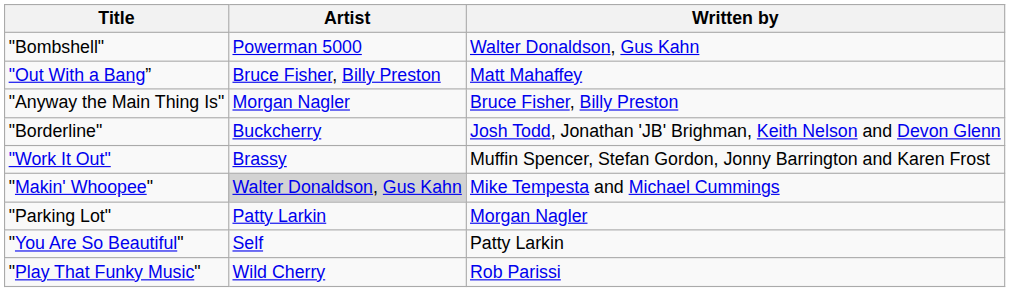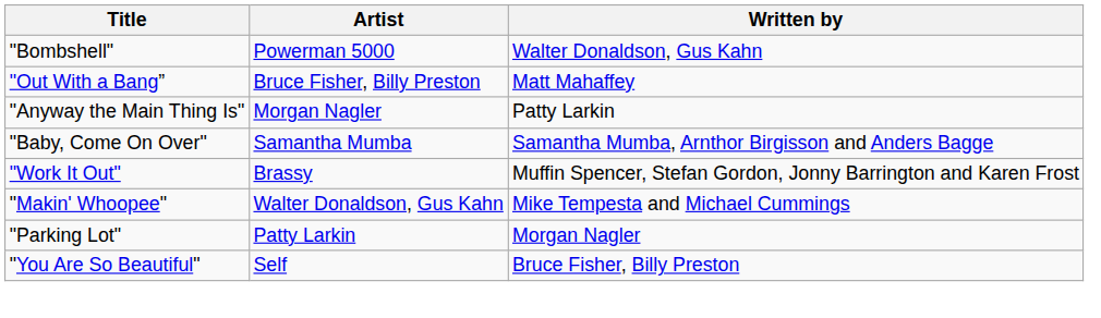 <table class="wikitable">
 <tr>
 <th>Title</th>
 <th>Artist</th>
 <th>Written by</th>
 </tr>
 <tr>
 <td>"Bombshell"</td>
 <td><a href='#'>Powerman 5000</a></td>
 <td><a href='#'>Walter Donaldson</a>, <a href='#'>Gus Kahn</a></td>
 </tr>
 <tr>
 <td><a href='#'>"Out With a Bang</a>”</td>
 <td><a href='#'>Bruce Fisher</a>, <a href='#'>Billy Preston</a></td>
 <td><a href='#'>Matt Mahaffey</a></td>
 </tr>
 <tr>
 <td>"Anyway the Main Thing Is"</td>
 <td><a href='#'>Morgan Nagler</a></td>
-<td><a href='#'>Bruce Fisher</a>, <a href='#'>Billy Preston</a></td>
+<td>Patty Larkin</td>
 </tr>
 <tr>
-<td>"Borderline"</td>
-<td><a href='#'>Buckcherry</a></td>
-<td><a href='#'>Josh Todd</a>, Jonathan 'JB' Brighman, <a href='#'>Keith Nelson</a> and <a href='#'>Devon Glenn</a></td>
+<td>"Baby, Come On Over"</td>
+<td><a href='#'>Samantha Mumba</a></td>
+<td><a href='#'>Samantha Mumba</a>, <a href='#'>Arnthor Birgisson</a> and <a href='#'>Anders Bagge</a></td>
 </tr>
 <tr>
 <td><a href='#'>"Work It Out"</a></td>
 <td><a href='#'>Brassy</a></td>
 <td>Muffin Spencer, Stefan Gordon, Jonny Barrington and Karen Frost</td>
 </tr>
 <tr>
 <td>"<a href='#'>Makin' Whoopee</a>"</td>
-<td style="background: lightgrey;"><a href='#'>Walter Donaldson</a>, <a href='#'>Gus Kahn</a></td>
+<td><a href='#'>Walter Donaldson</a>, <a href='#'>Gus Kahn</a></td>
 <td><a href='#'>Mike Tempesta</a> and <a href='#'>Michael Cummings</a></td>
 </tr>
 <tr>
 <td>"Parking Lot"</td>
 <td><a href='#'>Patty Larkin</a></td>
 <td><a href='#'>Morgan Nagler</a></td>
 </tr>
 <tr>
 <td>"<a href='#'>You Are So Beautiful</a>"</td>
 <td><a href='#'>Self</a></td>
-<td>Patty Larkin</td>
-</tr>
-<tr>
-<td>"<a href='#'>Play That Funky Music</a>"</td>
-<td><a href='#'>Wild Cherry</a></td>
-<td><a href='#'>Rob Parissi</a></td>
+<td><a href='#'>Bruce Fisher</a>, <a href='#'>Billy Preston</a></td>
 </tr>
 </table>
